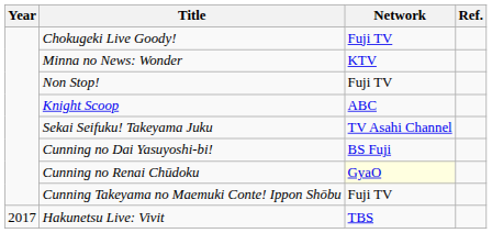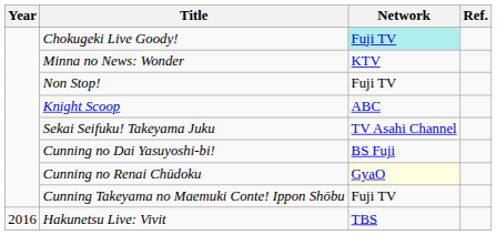 <table class="wikitable">
 <tr>
 <th>Year</th>
 <th>Title</th>
 <th>Network</th>
 <th>Ref.</th>
 </tr>
 <tr>
 <td rowspan="8"></td>
 <td><em>Chokugeki Live Goody!</em></td>
-<td><a href='#'>Fuji TV</a></td>
+<td style="background: paleturquoise;"><a href='#'>Fuji TV</a></td>
 <td></td>
 </tr>
 <tr>
 <td><em>Minna no News: Wonder</em></td>
 <td><a href='#'>KTV</a></td>
 <td></td>
 </tr>
 <tr>
 <td><em>Non Stop!</em></td>
 <td>Fuji TV</td>
 <td></td>
 </tr>
 <tr>
 <td><em><a href='#'>Knight Scoop</a></em></td>
 <td><a href='#'>ABC</a></td>
 <td></td>
 </tr>
 <tr>
 <td><em>Sekai Seifuku! Takeyama Juku</em></td>
 <td><a href='#'>TV Asahi Channel</a></td>
 <td></td>
 </tr>
 <tr>
 <td><em>Cunning no Dai Yasuyoshi-bi!</em></td>
 <td><a href='#'>BS Fuji</a></td>
 <td></td>
 </tr>
 <tr>
 <td><em>Cunning no Renai Chūdoku</em></td>
 <td style="background: lightyellow;"><a href='#'>GyaO</a></td>
 <td></td>
 </tr>
 <tr>
 <td><em>Cunning Takeyama no Maemuki Conte! Ippon Shōbu</em></td>
 <td>Fuji TV</td>
 <td></td>
 </tr>
 <tr>
-<td>2017</td>
+<td>2016</td>
 <td><em>Hakunetsu Live: Vivit</em></td>
 <td><a href='#'>TBS</a></td>
 <td></td>
 </tr>
 </table>
